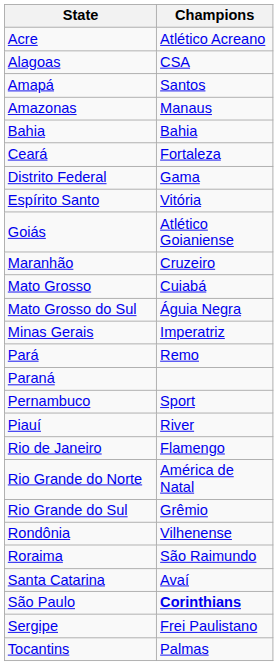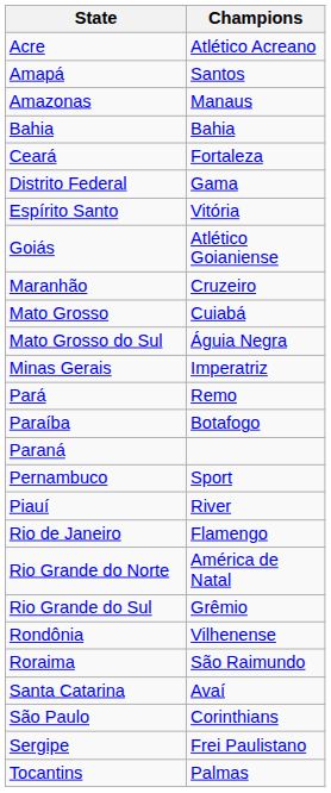 <table class="wikitable">
 <tr>
 <th width=160px>State</th>
 <th width=120px>Champions</th>
 </tr>
 <tr>
 <td> <a href='#'>Acre</a></td>
 <td><a href='#'>Atlético Acreano</a></td>
-</tr>
-<tr>
-<td> <a href='#'>Alagoas</a></td>
-<td><a href='#'>CSA</a></td>
 </tr>
 <tr>
 <td> <a href='#'>Amapá</a></td>
 <td><a href='#'>Santos</a></td>
 </tr>
 <tr>
 <td> <a href='#'>Amazonas</a></td>
 <td><a href='#'>Manaus</a></td>
 </tr>
 <tr>
 <td> <a href='#'>Bahia</a></td>
 <td><a href='#'>Bahia</a></td>
 </tr>
 <tr>
 <td> <a href='#'>Ceará</a></td>
 <td><a href='#'>Fortaleza</a></td>
 </tr>
 <tr>
 <td> <a href='#'>Distrito Federal</a></td>
 <td><a href='#'>Gama</a></td>
 </tr>
 <tr>
 <td> <a href='#'>Espírito Santo</a></td>
 <td><a href='#'>Vitória</a></td>
 </tr>
 <tr>
 <td> <a href='#'>Goiás</a></td>
 <td><a href='#'>Atlético Goianiense</a></td>
 </tr>
 <tr>
 <td> <a href='#'>Maranhão</a></td>
 <td><a href='#'>Cruzeiro</a></td>
 </tr>
 <tr>
 <td> <a href='#'>Mato Grosso</a></td>
 <td><a href='#'>Cuiabá</a></td>
 </tr>
 <tr>
 <td> <a href='#'>Mato Grosso do Sul</a></td>
 <td><a href='#'>Águia Negra</a></td>
 </tr>
 <tr>
 <td> <a href='#'>Minas Gerais</a></td>
 <td><a href='#'>Imperatriz</a></td>
 </tr>
 <tr>
 <td> <a href='#'>Pará</a></td>
 <td><a href='#'>Remo</a></td>
 </tr>
 <tr>
+<td> <a href='#'>Paraíba</a></td>
+<td><a href='#'>Botafogo</a></td>
+</tr>
+<tr>
 <td> <a href='#'>Paraná</a></td>
 <td></td>
 </tr>
 <tr>
 <td> <a href='#'>Pernambuco</a></td>
 <td><a href='#'>Sport</a></td>
 </tr>
 <tr>
 <td> <a href='#'>Piauí</a></td>
 <td><a href='#'>River</a></td>
 </tr>
 <tr>
 <td> <a href='#'>Rio de Janeiro</a></td>
 <td><a href='#'>Flamengo</a></td>
 </tr>
 <tr>
 <td> <a href='#'>Rio Grande do Norte</a></td>
 <td><a href='#'>América de Natal</a></td>
 </tr>
 <tr>
 <td> <a href='#'>Rio Grande do Sul</a></td>
 <td><a href='#'>Grêmio</a></td>
 </tr>
 <tr>
 <td> <a href='#'>Rondônia</a></td>
 <td><a href='#'>Vilhenense</a></td>
 </tr>
 <tr>
 <td> <a href='#'>Roraima</a></td>
 <td><a href='#'>São Raimundo</a></td>
 </tr>
 <tr>
 <td> <a href='#'>Santa Catarina</a></td>
 <td><a href='#'>Avaí</a></td>
 </tr>
 <tr>
 <td> <a href='#'>São Paulo</a></td>
-<td><strong><a href='#'>Corinthians</a></strong></td>
+<td><a href='#'>Corinthians</a></td>
 </tr>
 <tr>
 <td> <a href='#'>Sergipe</a></td>
 <td><a href='#'>Frei Paulistano</a></td>
 </tr>
 <tr>
 <td> <a href='#'>Tocantins</a></td>
 <td><a href='#'>Palmas</a></td>
 </tr>
 </table>
